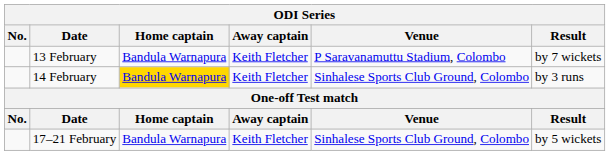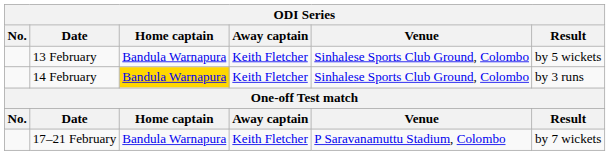 <table class="wikitable">
 <tr>
 <th colspan="9">ODI Series</th>
 </tr>
 <tr>
 <th>No.</th>
 <th>Date</th>
 <th>Home captain</th>
 <th>Away captain</th>
 <th>Venue</th>
 <th>Result</th>
 </tr>
 <tr>
 <td></td>
 <td>13 February</td>
 <td><a href='#'>Bandula Warnapura</a></td>
 <td><a href='#'>Keith Fletcher</a></td>
-<td><a href='#'>P Saravanamuttu Stadium</a>, <a href='#'>Colombo</a></td>
-<td> by 7 wickets</td>
+<td><a href='#'>Sinhalese Sports Club Ground</a>, <a href='#'>Colombo</a></td>
+<td> by 5 wickets</td>
 </tr>
 <tr>
 <td></td>
 <td>14 February</td>
 <td style="background: gold;"><a href='#'>Bandula Warnapura</a></td>
 <td><a href='#'>Keith Fletcher</a></td>
 <td><a href='#'>Sinhalese Sports Club Ground</a>, <a href='#'>Colombo</a></td>
 <td> by 3 runs</td>
 </tr>
 <tr>
 <th colspan="9">One-off Test match</th>
 </tr>
 <tr>
 <th>No.</th>
 <th>Date</th>
 <th>Home captain</th>
 <th>Away captain</th>
 <th>Venue</th>
 <th>Result</th>
 </tr>
 <tr>
 <td></td>
 <td>17–21 February</td>
 <td><a href='#'>Bandula Warnapura</a></td>
 <td><a href='#'>Keith Fletcher</a></td>
-<td><a href='#'>Sinhalese Sports Club Ground</a>, <a href='#'>Colombo</a></td>
-<td> by 5 wickets</td>
+<td><a href='#'>P Saravanamuttu Stadium</a>, <a href='#'>Colombo</a></td>
+<td> by 7 wickets</td>
 </tr>
 </table>
